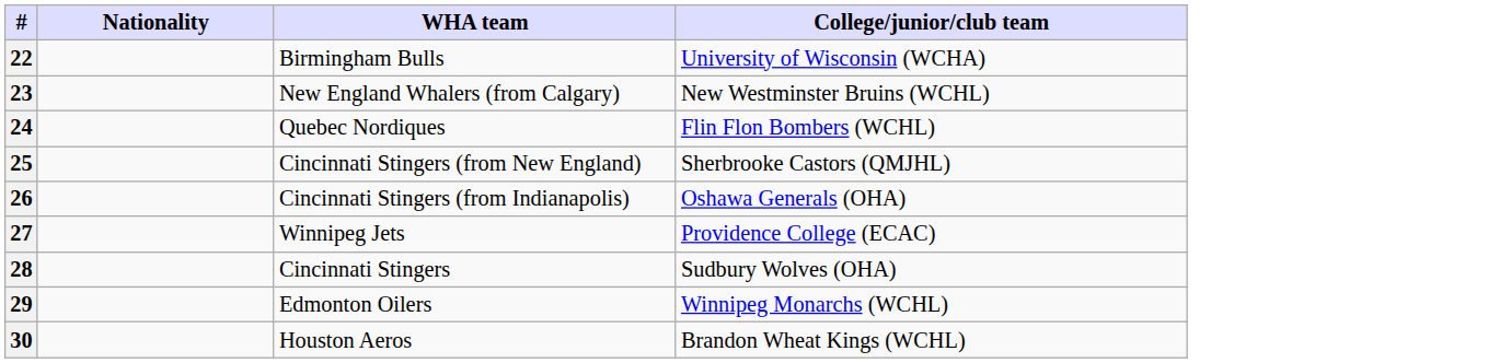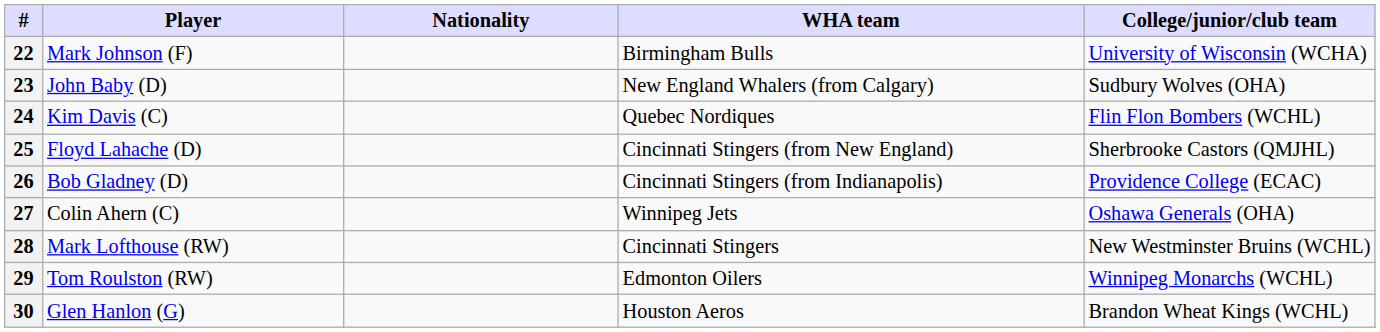 <table class="wikitable">
 <tr>
 <th style="background:#ddf; width:2.75%;">#</th>
+<th style="background:#ddf; width:22.0%;">Player</th>
 <th style="background:#ddf; width:20.0%;">Nationality</th>
 <th style="background:#ddf; width:34.0%;">WHA team</th>
 <th style="background:#ddf; width:100.0%;">College/junior/club team</th>
 </tr>
 <tr>
 <th>22</th>
+<td><a href='#'>Mark Johnson</a> (F)</td>
 <td></td>
 <td>Birmingham Bulls</td>
 <td><a href='#'>University of Wisconsin</a> (WCHA)</td>
 </tr>
 <tr>
 <th>23</th>
+<td><a href='#'>John Baby</a> (D)</td>
 <td></td>
 <td>New England Whalers (from Calgary)</td>
-<td>New Westminster Bruins (WCHL)</td>
+<td>Sudbury Wolves (OHA)</td>
 </tr>
 <tr>
 <th>24</th>
+<td><a href='#'>Kim Davis</a> (C)</td>
 <td></td>
 <td>Quebec Nordiques</td>
 <td><a href='#'>Flin Flon Bombers</a> (WCHL)</td>
 </tr>
 <tr>
 <th>25</th>
+<td><a href='#'>Floyd Lahache</a> (D)</td>
 <td></td>
 <td>Cincinnati Stingers (from New England)</td>
 <td>Sherbrooke Castors (QMJHL)</td>
 </tr>
 <tr>
 <th>26</th>
+<td><a href='#'>Bob Gladney</a> (D)</td>
 <td></td>
 <td>Cincinnati Stingers (from Indianapolis)</td>
+<td><a href='#'>Providence College</a> (ECAC)</td>
+</tr>
+<tr>
+<th>27</th>
+<td>Colin Ahern (C)</td>
+<td></td>
+<td>Winnipeg Jets</td>
 <td><a href='#'>Oshawa Generals</a> (OHA)</td>
 </tr>
 <tr>
-<th>27</th>
-<td></td>
-<td>Winnipeg Jets</td>
-<td><a href='#'>Providence College</a> (ECAC)</td>
-</tr>
-<tr>
 <th>28</th>
+<td><a href='#'>Mark Lofthouse</a> (RW)</td>
 <td></td>
 <td>Cincinnati Stingers</td>
-<td>Sudbury Wolves (OHA)</td>
+<td>New Westminster Bruins (WCHL)</td>
 </tr>
 <tr>
 <th>29</th>
+<td><a href='#'>Tom Roulston</a> (RW)</td>
 <td></td>
 <td>Edmonton Oilers</td>
 <td><a href='#'>Winnipeg Monarchs</a> (WCHL)</td>
 </tr>
 <tr>
 <th>30</th>
+<td><a href='#'>Glen Hanlon</a> (<a href='#'>G</a>)</td>
 <td></td>
 <td>Houston Aeros</td>
 <td>Brandon Wheat Kings (WCHL)</td>
 </tr>
 </table>
